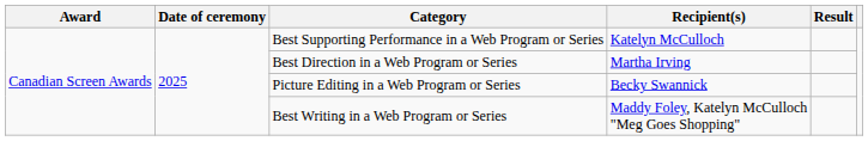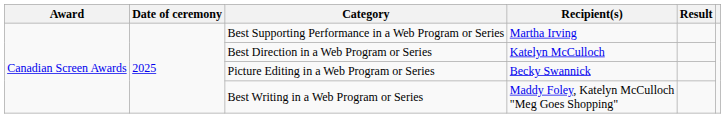 <table class="wikitable sortable plainrowheaders">
 <tr>
 <th scope="col">Award</th>
 <th scope="col">Date of ceremony</th>
 <th scope="col">Category</th>
 <th scope="col">Recipient(s)</th>
 <th scope="col">Result</th>
 <th scope="col" class="unsortable"></th>
 </tr>
 <tr>
 <td rowspan=4><a href='#'>Canadian Screen Awards</a></td>
 <td rowspan=4><a href='#'>2025</a></td>
 <td>Best Supporting Performance in a Web Program or Series</td>
-<td><a href='#'>Katelyn McCulloch</a></td>
+<td><a href='#'>Martha Irving</a></td>
 <td></td>
 <td rowspan=4></td>
 </tr>
 <tr>
 <td>Best Direction in a Web Program or Series</td>
-<td><a href='#'>Martha Irving</a></td>
+<td><a href='#'>Katelyn McCulloch</a></td>
 <td></td>
 </tr>
 <tr>
 <td>Picture Editing in a Web Program or Series</td>
 <td><a href='#'>Becky Swannick</a></td>
 <td></td>
 </tr>
 <tr>
 <td>Best Writing in a Web Program or Series</td>
 <td><a href='#'>Maddy Foley</a>, Katelyn McCulloch<br>"Meg Goes Shopping"</td>
 <td></td>
 </tr>
 </table>
